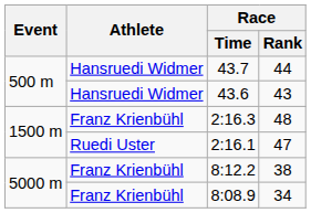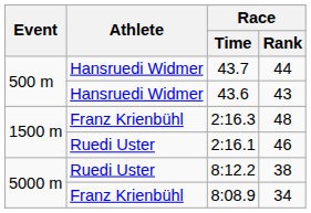 <table class="wikitable" border="1" style="font-size:90%">
 <tr>
 <th rowspan=2>Event</th>
 <th rowspan=2>Athlete</th>
 <th colspan=2>Race</th>
 </tr>
 <tr>
 <th>Time</th>
 <th>Rank</th>
 </tr>
 <tr>
 <td rowspan=2>500 m</td>
 <td><a href='#'>Hansruedi Widmer</a></td>
 <td align=center>43.7</td>
 <td align=center>44</td>
 </tr>
 <tr>
 <td><a href='#'>Hansruedi Widmer</a></td>
 <td align=center>43.6</td>
 <td align=center>43</td>
 </tr>
 <tr>
 <td rowspan=2>1500 m</td>
 <td><a href='#'>Franz Krienbühl</a></td>
 <td align=center>2:16.3</td>
 <td align=center>48</td>
 </tr>
 <tr>
 <td><a href='#'>Ruedi Uster</a></td>
 <td align=center>2:16.1</td>
-<td align=center>47</td>
+<td align=center>46</td>
 </tr>
 <tr>
 <td rowspan=2>5000 m</td>
-<td><a href='#'>Franz Krienbühl</a></td>
+<td><a href='#'>Ruedi Uster</a></td>
 <td align=center>8:12.2</td>
 <td align=center>38</td>
 </tr>
 <tr>
 <td><a href='#'>Franz Krienbühl</a></td>
 <td align=center>8:08.9</td>
 <td align=center>34</td>
 </tr>
 </table>
